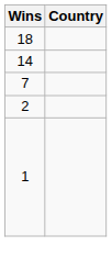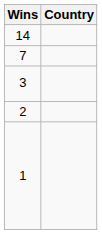 <table class="wikitable">
 <tr>
 <th>Wins</th>
 <th>Country</th>
-</tr>
-<tr>
-<td align=center>18</td>
-<td></td>
 </tr>
 <tr>
 <td align=center>14</td>
 <td></td>
 </tr>
 <tr>
 <td align=center>7</td>
 <td></td>
 </tr>
 <tr>
+<td align=center>3</td>
+<td><br>  <br> </td>
+</tr>
+<tr>
 <td align=center>2</td>
 <td><br></td>
 </tr>
 <tr>
 <td align=center>1</td>
 <td><br><br><br><br><br><br><br></td>
 </tr>
 </table>
